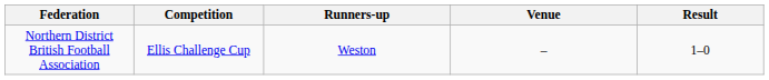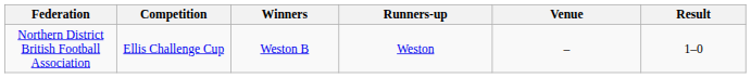 <table class="wikitable" width="75%">
 <tr>
 <th style="width:10em">Federation</th>
 <th style="width:10em">Competition</th>
+<th style="width:10em">Winners</th>
 <th style="width:15em">Runners-up</th>
 <th style="width:15em">Venue</th>
 <th style="width:10em">Result</th>
 </tr>
 <tr>
 <td align="center"><a href='#'>Northern District British Football Association</a></td>
 <td align="center"><a href='#'>Ellis Challenge Cup</a></td>
+<td align="center"><a href='#'>Weston B</a></td>
 <td align="center"><a href='#'>Weston</a></td>
 <td align="center">–</td>
 <td align="center">1–0</td>
 </tr>
 </table>
